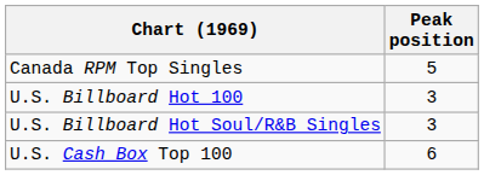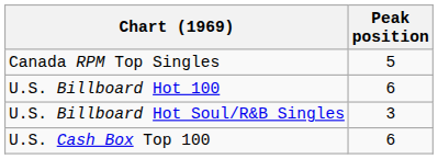 <table class="wikitable sortable">
 <tr>
 <th align="left">Chart (1969)</th>
 <th style="text-align:center;">Peak<br>position</th>
 </tr>
 <tr>
 <td align="left">Canada <em>RPM</em> Top Singles</td>
 <td style="text-align:center;">5</td>
 </tr>
 <tr>
 <td align="left">U.S. <em>Billboard</em> <a href='#'>Hot 100</a></td>
-<td style="text-align:center;">3</td>
+<td style="text-align:center;">6</td>
 </tr>
 <tr>
 <td align="left">U.S. <em>Billboard</em> <a href='#'>Hot Soul/R&B Singles</a></td>
 <td style="text-align:center;">3</td>
 </tr>
 <tr>
 <td align="left">U.S. <em><a href='#'>Cash Box</a></em> Top 100</td>
 <td style="text-align:center;">6</td>
 </tr>
 </table>
